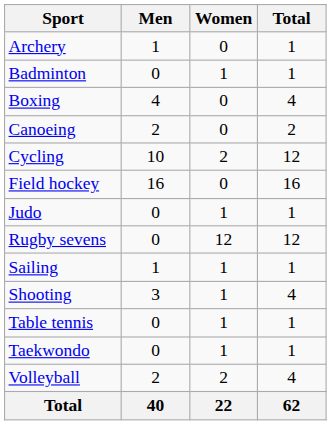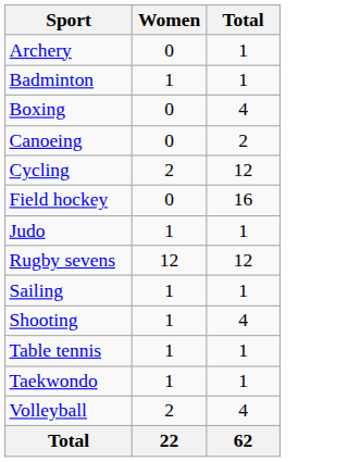 <table class="wikitable sortable" style="text-align:center;">
 <tr>
 <th width=100>Sport</th>
-<th width=55>Men</th>
 <th width=55>Women</th>
 <th width=55>Total</th>
 </tr>
 <tr>
 <td align=left><a href='#'>Archery</a></td>
-<td>1</td>
 <td>0</td>
 <td>1</td>
 </tr>
 <tr>
 <td align=left><a href='#'>Badminton</a></td>
-<td>0</td>
 <td>1</td>
 <td>1</td>
 </tr>
 <tr>
 <td align=left><a href='#'>Boxing</a></td>
-<td>4</td>
 <td>0</td>
 <td>4</td>
 </tr>
 <tr>
 <td align=left><a href='#'>Canoeing</a></td>
-<td>2</td>
 <td>0</td>
 <td>2</td>
 </tr>
 <tr>
 <td align=left><a href='#'>Cycling</a></td>
-<td>10</td>
 <td>2</td>
 <td>12</td>
 </tr>
 <tr>
 <td align=left><a href='#'>Field hockey</a></td>
-<td>16</td>
 <td>0</td>
 <td>16</td>
 </tr>
 <tr>
 <td align=left><a href='#'>Judo</a></td>
-<td>0</td>
 <td>1</td>
 <td>1</td>
 </tr>
 <tr>
 <td align=left><a href='#'>Rugby sevens</a></td>
-<td>0</td>
 <td>12</td>
 <td>12</td>
 </tr>
 <tr>
 <td align=left><a href='#'>Sailing</a></td>
 <td>1</td>
 <td>1</td>
-<td>1</td>
 </tr>
 <tr>
 <td align=left><a href='#'>Shooting</a></td>
-<td>3</td>
 <td>1</td>
 <td>4</td>
 </tr>
 <tr>
 <td align=left><a href='#'>Table tennis</a></td>
-<td>0</td>
 <td>1</td>
 <td>1</td>
 </tr>
 <tr>
 <td align=left><a href='#'>Taekwondo</a></td>
-<td>0</td>
 <td>1</td>
 <td>1</td>
 </tr>
 <tr>
 <td align=left><a href='#'>Volleyball</a></td>
 <td>2</td>
-<td>2</td>
 <td>4</td>
 </tr>
 <tr>
 <th>Total</th>
-<th>40</th>
 <th>22</th>
 <th>62</th>
 </tr>
 </table>
